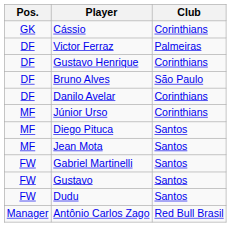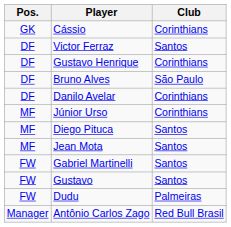 <table class="wikitable">
 <tr>
 <th>Pos.</th>
 <th>Player</th>
 <th>Club</th>
 </tr>
 <tr>
 <td style="text-align:center;" rowspan=><a href='#'>GK</a></td>
 <td> <a href='#'>Cássio</a></td>
 <td><a href='#'>Corinthians</a></td>
 </tr>
 <tr>
 <td style="text-align:center;" rowspan=><a href='#'>DF</a></td>
 <td> <a href='#'>Victor Ferraz</a></td>
-<td><a href='#'>Palmeiras</a></td>
+<td><a href='#'>Santos</a></td>
 </tr>
 <tr>
 <td style="text-align:center;" rowspan=><a href='#'>DF</a></td>
 <td> <a href='#'>Gustavo Henrique</a></td>
 <td><a href='#'>Corinthians</a></td>
 </tr>
 <tr>
 <td style="text-align:center;" rowspan=><a href='#'>DF</a></td>
 <td> <a href='#'>Bruno Alves</a></td>
 <td><a href='#'>São Paulo</a></td>
 </tr>
 <tr>
 <td style="text-align:center;" rowspan=><a href='#'>DF</a></td>
 <td> <a href='#'>Danilo Avelar</a></td>
 <td><a href='#'>Corinthians</a></td>
 </tr>
 <tr>
 <td style="text-align:center;" rowspan=><a href='#'>MF</a></td>
 <td> <a href='#'>Júnior Urso</a></td>
 <td><a href='#'>Corinthians</a></td>
 </tr>
 <tr>
 <td style="text-align:center;" rowspan=><a href='#'>MF</a></td>
 <td> <a href='#'>Diego Pituca</a></td>
 <td><a href='#'>Santos</a></td>
 </tr>
 <tr>
 <td style="text-align:center;" rowspan=><a href='#'>MF</a></td>
 <td> <a href='#'>Jean Mota</a></td>
 <td><a href='#'>Santos</a></td>
 </tr>
 <tr>
 <td style="text-align:center;" rowspan=><a href='#'>FW</a></td>
 <td> <a href='#'>Gabriel Martinelli</a></td>
 <td><a href='#'>Santos</a></td>
 </tr>
 <tr>
 <td style="text-align:center;" rowspan=><a href='#'>FW</a></td>
 <td> <a href='#'>Gustavo</a></td>
 <td><a href='#'>Santos</a></td>
 </tr>
 <tr>
 <td style="text-align:center;" rowspan=><a href='#'>FW</a></td>
 <td> <a href='#'>Dudu</a></td>
-<td><a href='#'>Santos</a></td>
+<td><a href='#'>Palmeiras</a></td>
 </tr>
 <tr>
 <td style="text-align:center;" rowspan=><a href='#'>Manager</a></td>
 <td> <a href='#'>Antônio Carlos Zago</a></td>
 <td><a href='#'>Red Bull Brasil</a></td>
 </tr>
 </table>
